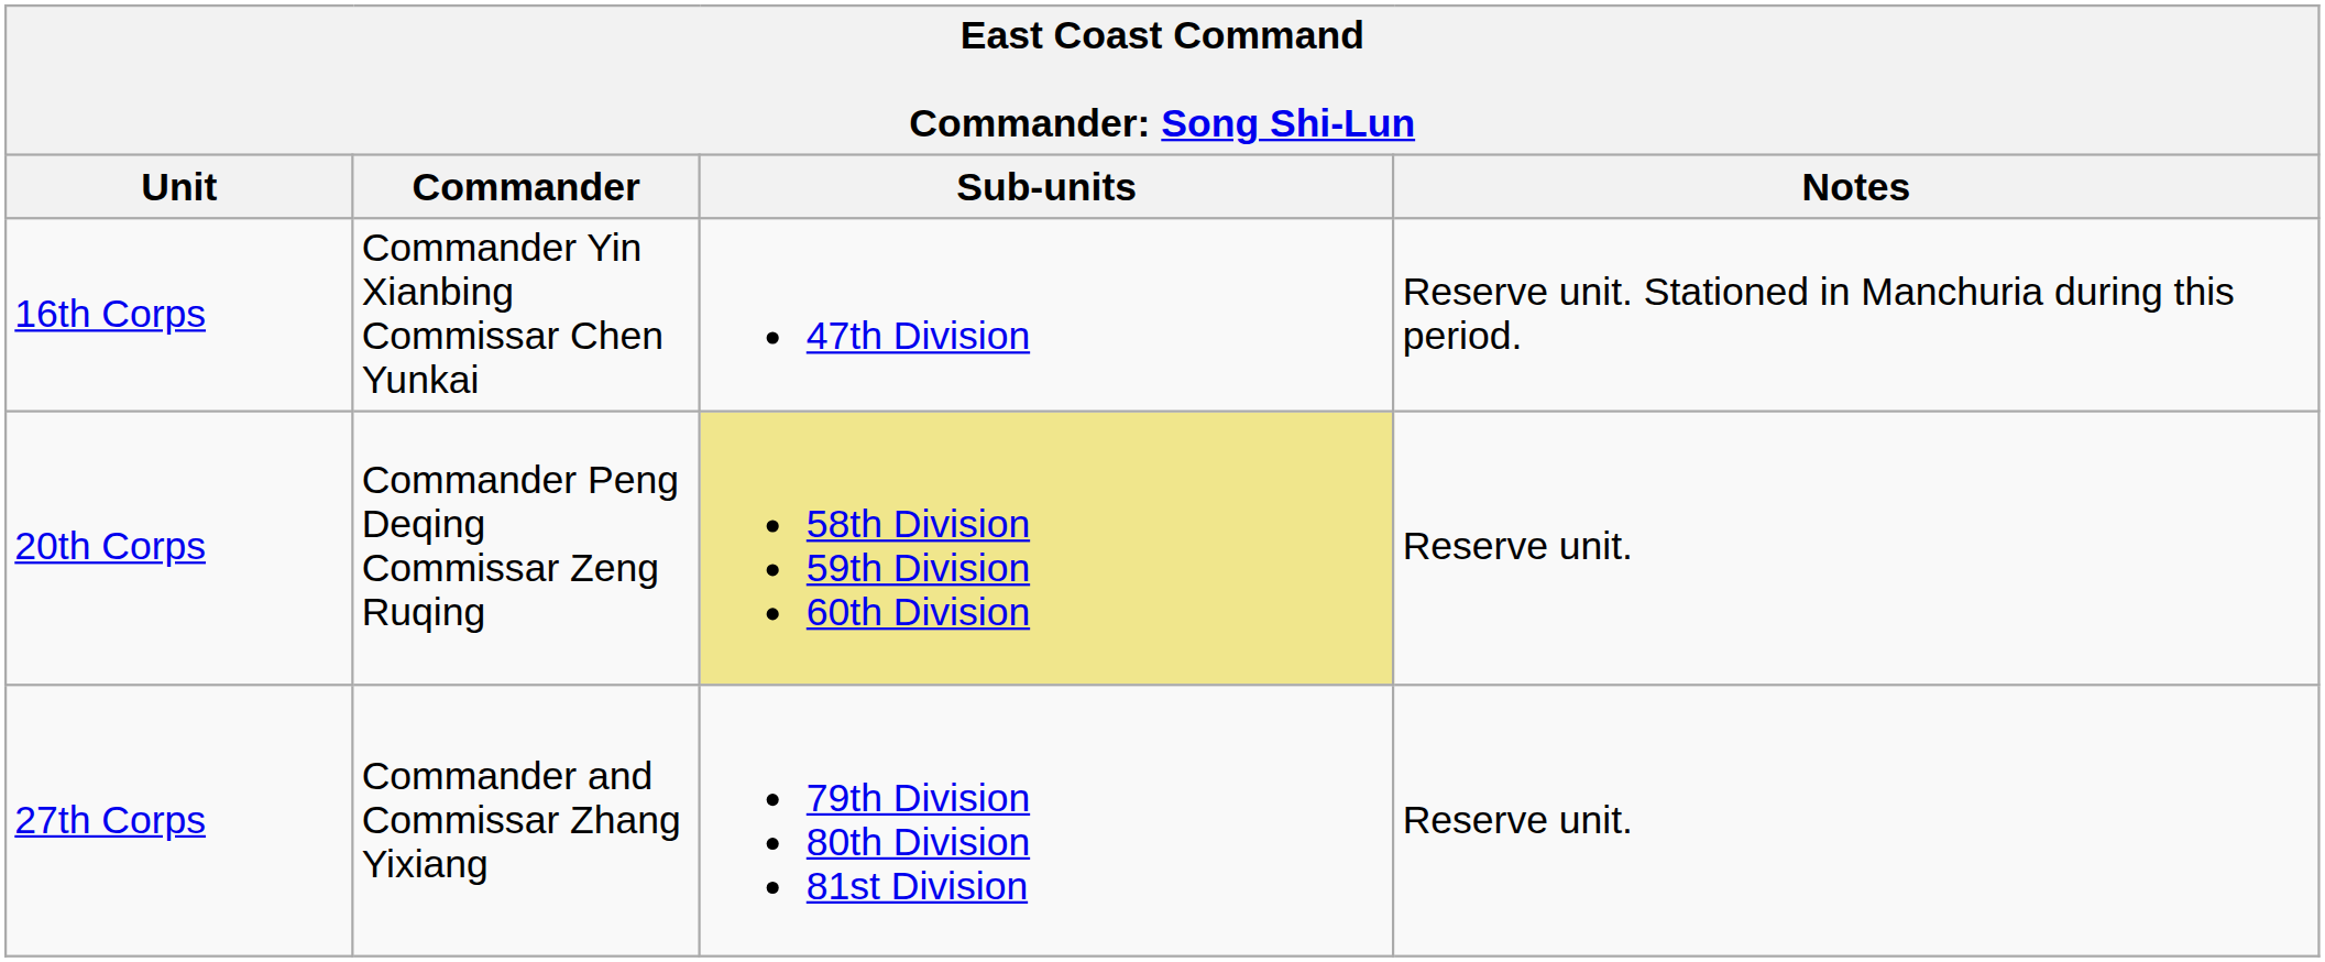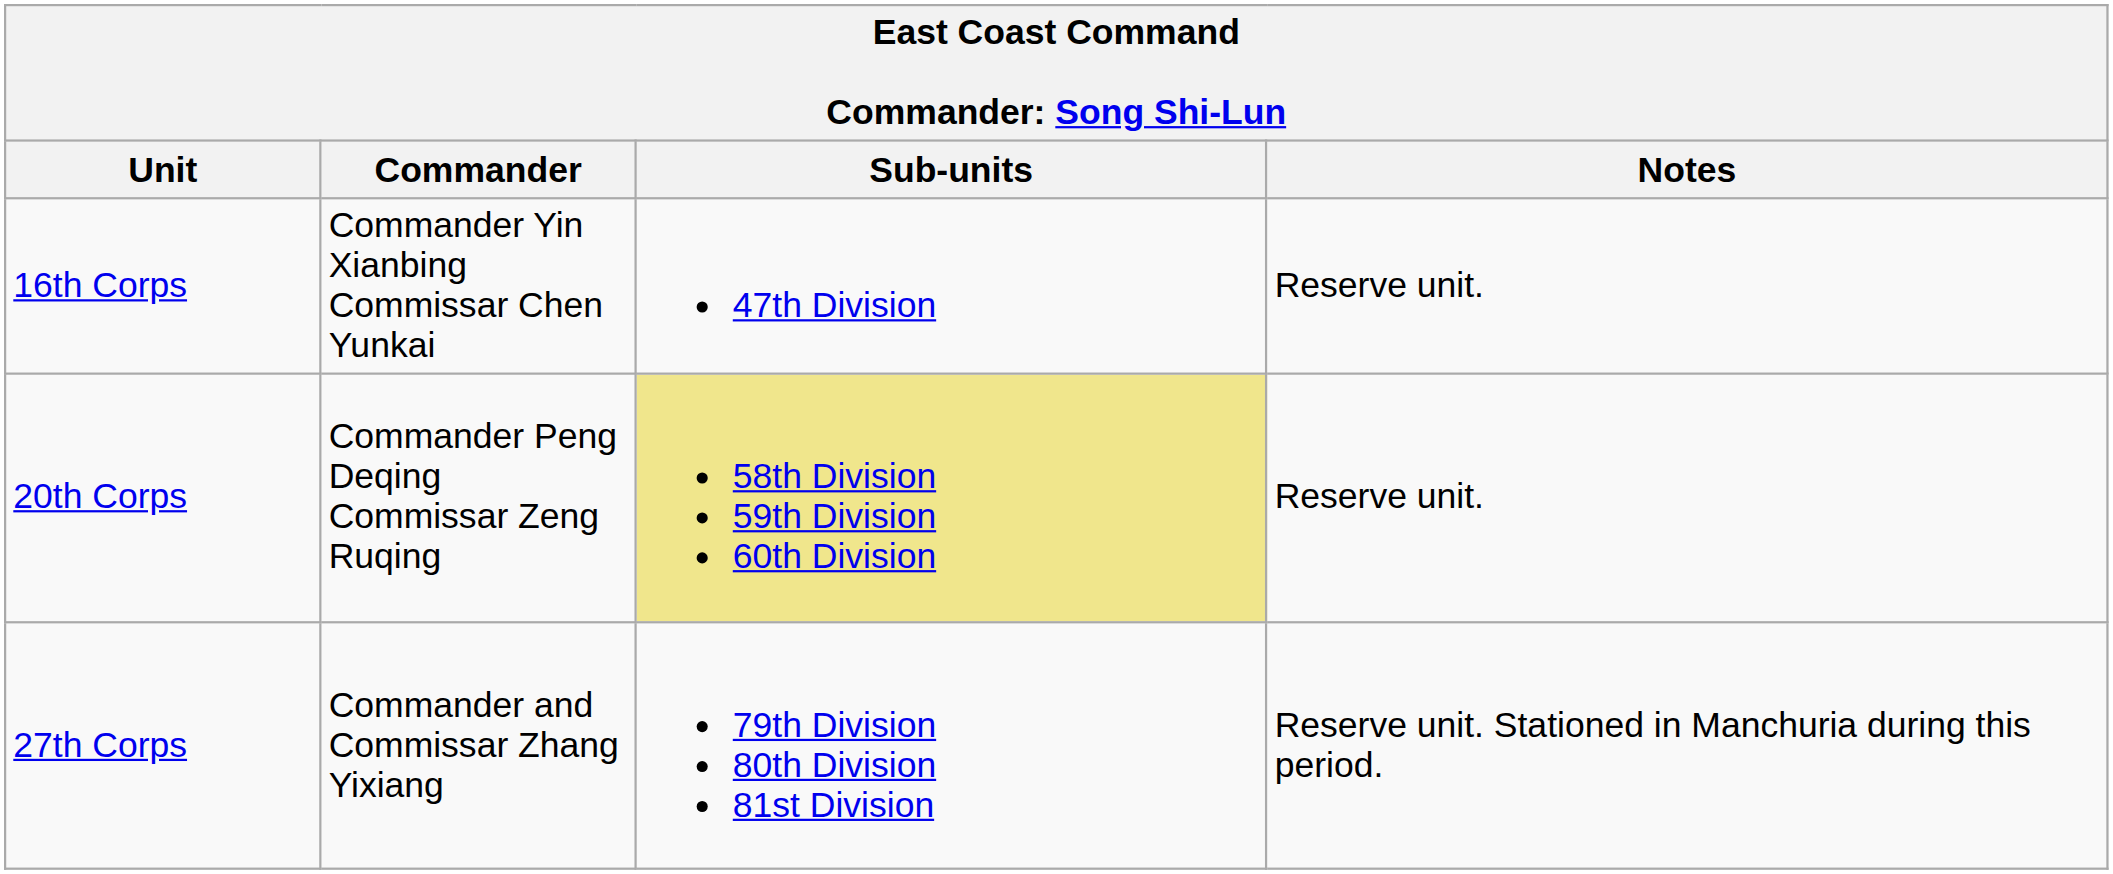 <table class="wikitable" style="width: 75%">
 <tr>
 <th colspan="4" align= center> East Coast Command<br><br>Commander: <a href='#'>Song Shi-Lun</a></th>
 </tr>
 <tr>
 <th width=15%; align= center>Unit</th>
 <th width=15%; align= center>Commander</th>
 <th width=30%; align= center>Sub-units</th>
 <th width=40%; align= center>Notes</th>
 </tr>
 <tr>
 <td><a href='#'>16th Corps</a></td>
 <td>Commander Yin Xianbing<br>Commissar Chen Yunkai</td>
 <td><br><ul><li><a href='#'>47th Division</a></li></ul></td>
-<td>Reserve unit. Stationed in Manchuria during this period.</td>
+<td>Reserve unit.</td>
 </tr>
 <tr>
 <td><a href='#'>20th Corps</a></td>
 <td>Commander Peng Deqing<br>Commissar Zeng Ruqing</td>
 <td style="background: khaki;"><br><ul><li><a href='#'>58th Division</a></li><li><a href='#'>59th Division</a></li><li><a href='#'>60th Division</a></li></ul></td>
 <td>Reserve unit.</td>
 </tr>
 <tr>
 <td><a href='#'>27th Corps</a></td>
 <td>Commander and Commissar Zhang Yixiang</td>
 <td><br><ul><li><a href='#'>79th Division</a></li><li><a href='#'>80th Division</a></li><li><a href='#'>81st Division</a></li></ul></td>
-<td>Reserve unit.</td>
+<td>Reserve unit. Stationed in Manchuria during this period.</td>
 </tr>
 </table>
